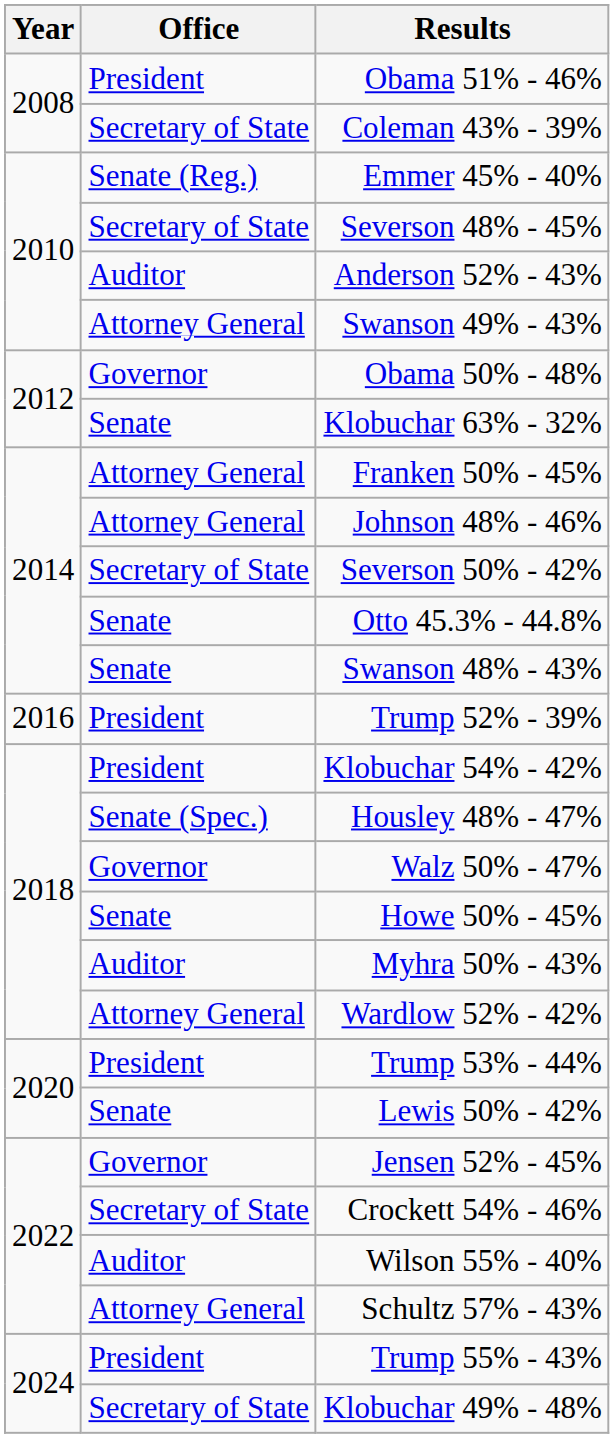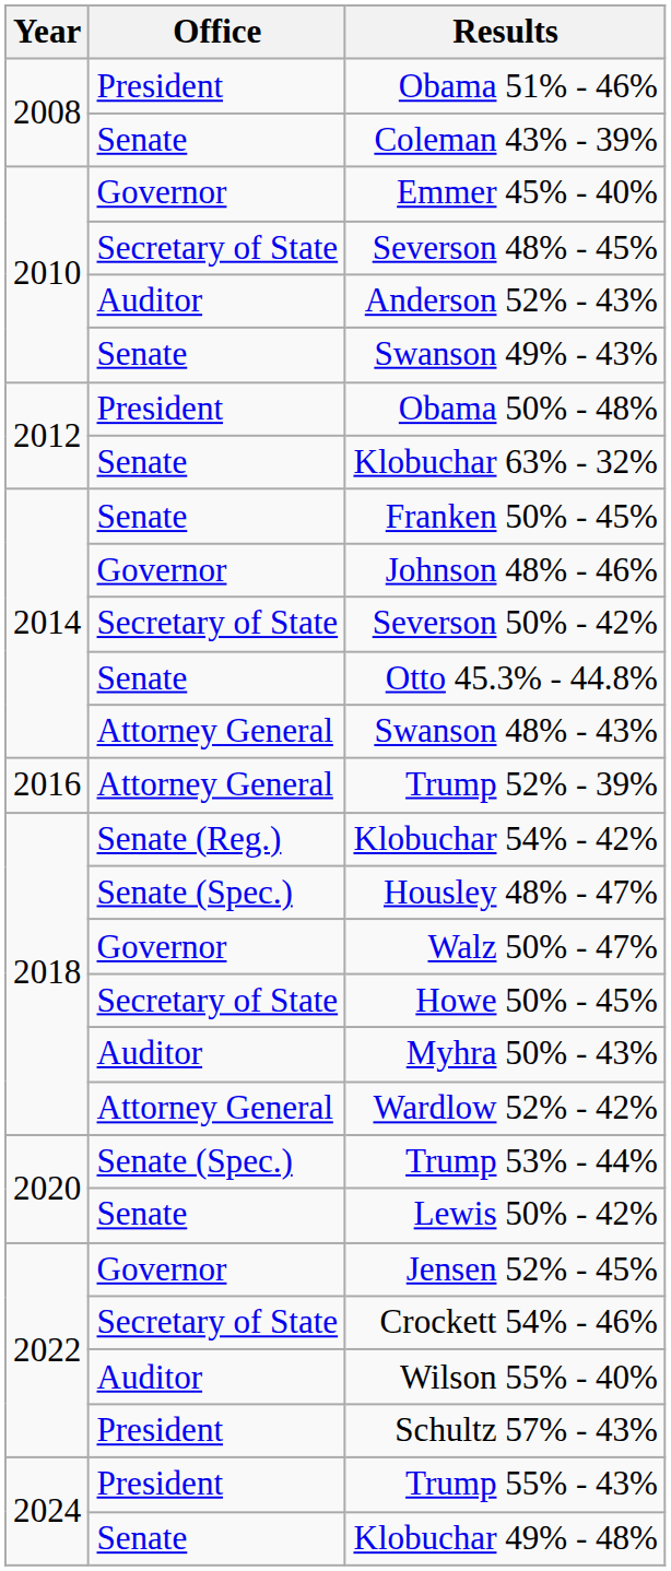 <table class=wikitable>
 <tr>
 <th>Year</th>
 <th>Office</th>
 <th>Results</th>
 </tr>
 <tr>
 <td rowspan=2>2008</td>
 <td><a href='#'>President</a></td>
 <td align="right" ><a href='#'>Obama</a> 51% - 46%</td>
 </tr>
 <tr>
-<td><a href='#'>Secretary of State</a></td>
+<td><a href='#'>Senate</a></td>
 <td align="right" ><a href='#'>Coleman</a> 43% - 39%</td>
 </tr>
 <tr>
 <td rowspan=4>2010</td>
-<td><a href='#'>Senate (Reg.)</a></td>
+<td><a href='#'>Governor</a></td>
 <td align="right" ><a href='#'>Emmer</a> 45% - 40%</td>
 </tr>
 <tr>
 <td><a href='#'>Secretary of State</a></td>
 <td align="right" ><a href='#'>Severson</a> 48% - 45%</td>
 </tr>
 <tr>
 <td><a href='#'>Auditor</a></td>
 <td align="right" ><a href='#'>Anderson</a> 52% - 43%</td>
 </tr>
 <tr>
-<td><a href='#'>Attorney General</a></td>
+<td><a href='#'>Senate</a></td>
 <td align="right" ><a href='#'>Swanson</a> 49% - 43%</td>
 </tr>
 <tr>
 <td rowspan=2>2012</td>
-<td><a href='#'>Governor</a></td>
+<td><a href='#'>President</a></td>
 <td align="right" ><a href='#'>Obama</a> 50% - 48%</td>
 </tr>
 <tr>
 <td><a href='#'>Senate</a></td>
 <td align="right" ><a href='#'>Klobuchar</a> 63% - 32%</td>
 </tr>
 <tr>
 <td rowspan=5>2014</td>
-<td><a href='#'>Attorney General</a></td>
+<td><a href='#'>Senate</a></td>
 <td align="right" ><a href='#'>Franken</a> 50% - 45%</td>
 </tr>
 <tr>
-<td><a href='#'>Attorney General</a></td>
+<td><a href='#'>Governor</a></td>
 <td align="right" ><a href='#'>Johnson</a> 48% - 46%</td>
 </tr>
 <tr>
 <td><a href='#'>Secretary of State</a></td>
 <td align="right" ><a href='#'>Severson</a> 50% - 42%</td>
 </tr>
 <tr>
 <td><a href='#'>Senate</a></td>
 <td align="right" ><a href='#'>Otto</a> 45.3% - 44.8%</td>
 </tr>
 <tr>
-<td><a href='#'>Senate</a></td>
+<td><a href='#'>Attorney General</a></td>
 <td align="right" ><a href='#'>Swanson</a> 48% - 43%</td>
 </tr>
 <tr>
 <td>2016</td>
-<td><a href='#'>President</a></td>
+<td><a href='#'>Attorney General</a></td>
 <td align="right" ><a href='#'>Trump</a> 52% - 39%</td>
 </tr>
 <tr>
 <td rowspan=6>2018</td>
-<td><a href='#'>President</a></td>
+<td><a href='#'>Senate (Reg.)</a></td>
 <td align="right" ><a href='#'>Klobuchar</a> 54% - 42%</td>
 </tr>
 <tr>
 <td><a href='#'>Senate (Spec.)</a></td>
 <td align="right" ><a href='#'>Housley</a> 48% - 47%</td>
 </tr>
 <tr>
 <td><a href='#'>Governor</a></td>
 <td align="right" ><a href='#'>Walz</a> 50% - 47%</td>
 </tr>
 <tr>
-<td><a href='#'>Senate</a></td>
+<td><a href='#'>Secretary of State</a></td>
 <td align="right" ><a href='#'>Howe</a> 50% - 45%</td>
 </tr>
 <tr>
 <td><a href='#'>Auditor</a></td>
 <td align="right" ><a href='#'>Myhra</a> 50% - 43%</td>
 </tr>
 <tr>
 <td><a href='#'>Attorney General</a></td>
 <td align="right" ><a href='#'>Wardlow</a> 52% - 42%</td>
 </tr>
 <tr>
 <td rowspan=2>2020</td>
-<td><a href='#'>President</a></td>
+<td><a href='#'>Senate (Spec.)</a></td>
 <td align="right" ><a href='#'>Trump</a> 53% - 44%</td>
 </tr>
 <tr>
 <td><a href='#'>Senate</a></td>
 <td align="right" ><a href='#'>Lewis</a> 50% - 42%</td>
 </tr>
 <tr>
 <td rowspan=4>2022</td>
 <td><a href='#'>Governor</a></td>
 <td align="right" ><a href='#'>Jensen</a> 52% - 45%</td>
 </tr>
 <tr>
 <td><a href='#'>Secretary of State</a></td>
 <td align="right" >Crockett 54% - 46%</td>
 </tr>
 <tr>
 <td><a href='#'>Auditor</a></td>
 <td align="right" >Wilson 55% - 40%</td>
 </tr>
 <tr>
-<td><a href='#'>Attorney General</a></td>
+<td><a href='#'>President</a></td>
 <td align="right" >Schultz 57% - 43%</td>
 </tr>
 <tr>
 <td rowspan=2>2024</td>
 <td><a href='#'>President</a></td>
 <td align="right" ><a href='#'>Trump</a> 55% - 43%</td>
 </tr>
 <tr>
-<td><a href='#'>Secretary of State</a></td>
+<td><a href='#'>Senate</a></td>
 <td align="right" ><a href='#'>Klobuchar</a> 49% - 48%</td>
 </tr>
 </table>
